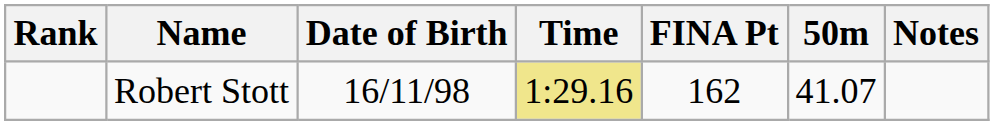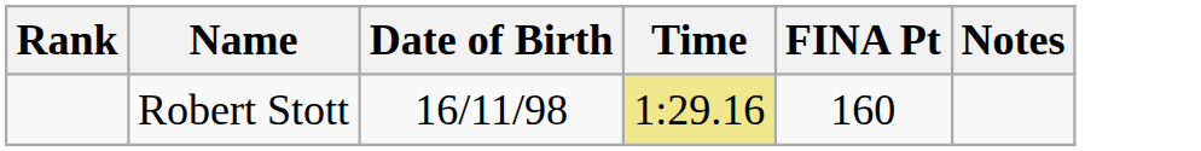 <table class="wikitable sortable" style="text-align:center">
 <tr>
 <th>Rank</th>
 <th>Name</th>
 <th>Date of Birth</th>
 <th>Time</th>
 <th>FINA Pt</th>
-<th>50m</th>
 <th>Notes</th>
 </tr>
 <tr>
 <td></td>
 <td align=left> Robert Stott</td>
 <td>16/11/98</td>
 <td style="background: khaki;">1:29.16</td>
-<td>162</td>
-<td>41.07</td>
+<td>160</td>
 <td></td>
 </tr>
 </table>
